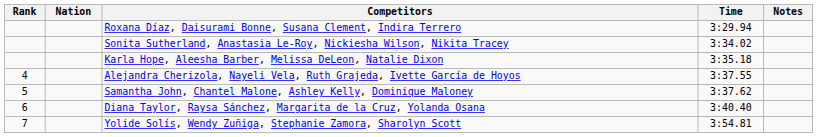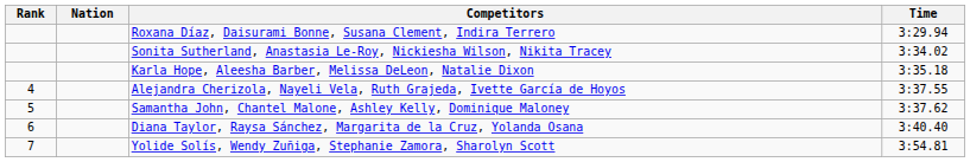 <table class="wikitable sortable" width=80% style="text-align:center; font-size:95%">
 <tr>
 <th>Rank</th>
 <th>Nation</th>
 <th>Competitors</th>
 <th>Time</th>
-<th>Notes</th>
 </tr>
 <tr>
 <td></td>
 <td align=left></td>
 <td align=left><a href='#'>Roxana Díaz</a>, <a href='#'>Daisurami Bonne</a>, <a href='#'>Susana Clement</a>, <a href='#'>Indira Terrero</a></td>
 <td>3:29.94</td>
-<td></td>
 </tr>
 <tr>
 <td></td>
 <td align=left></td>
 <td align=left><a href='#'>Sonita Sutherland</a>, <a href='#'>Anastasia Le-Roy</a>, <a href='#'>Nickiesha Wilson</a>, <a href='#'>Nikita Tracey</a></td>
 <td>3:34.02</td>
-<td></td>
 </tr>
 <tr>
 <td></td>
 <td align=left></td>
 <td align=left><a href='#'>Karla Hope</a>, <a href='#'>Aleesha Barber</a>, <a href='#'>Melissa DeLeon</a>, <a href='#'>Natalie Dixon</a></td>
 <td>3:35.18</td>
-<td></td>
 </tr>
 <tr>
 <td>4</td>
 <td align=left></td>
 <td align=left><a href='#'>Alejandra Cherizola</a>, <a href='#'>Nayeli Vela</a>, <a href='#'>Ruth Grajeda</a>, <a href='#'>Ivette García de Hoyos</a></td>
 <td>3:37.55</td>
-<td></td>
 </tr>
 <tr>
 <td>5</td>
 <td align=left></td>
 <td align=left><a href='#'>Samantha John</a>, <a href='#'>Chantel Malone</a>, <a href='#'>Ashley Kelly</a>, <a href='#'>Dominique Maloney</a></td>
 <td>3:37.62</td>
-<td></td>
 </tr>
 <tr>
 <td>6</td>
 <td align=left></td>
 <td align=left><a href='#'>Diana Taylor</a>, <a href='#'>Raysa Sánchez</a>, <a href='#'>Margarita de la Cruz</a>, <a href='#'>Yolanda Osana</a></td>
 <td>3:40.40</td>
-<td></td>
 </tr>
 <tr>
 <td>7</td>
 <td align=left></td>
 <td align=left><a href='#'>Yolide Solís</a>, <a href='#'>Wendy Zuñiga</a>, <a href='#'>Stephanie Zamora</a>, <a href='#'>Sharolyn Scott</a></td>
 <td>3:54.81</td>
-<td></td>
 </tr>
 </table>
